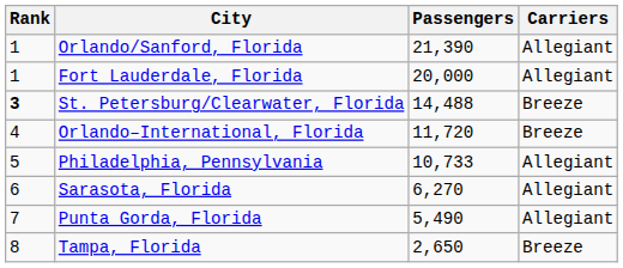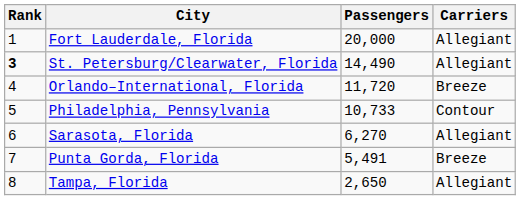 <table class="wikitable sortable" style="font-size: 90%;">
 <tr>
 <th>Rank</th>
 <th>City</th>
 <th>Passengers</th>
 <th>Carriers</th>
-</tr>
-<tr>
-<td>1</td>
-<td><a href='#'>Orlando/Sanford, Florida</a></td>
-<td>21,390</td>
-<td>Allegiant</td>
 </tr>
 <tr>
 <td>1</td>
 <td><a href='#'>Fort Lauderdale, Florida</a></td>
 <td>20,000</td>
 <td>Allegiant</td>
 </tr>
 <tr>
 <td><strong>3</strong></td>
 <td><a href='#'>St. Petersburg/Clearwater, Florida</a></td>
-<td>14,488</td>
-<td>Breeze</td>
+<td>14,490</td>
+<td>Allegiant</td>
 </tr>
 <tr>
 <td>4</td>
 <td><a href='#'>Orlando–International, Florida</a></td>
 <td>11,720</td>
 <td>Breeze</td>
 </tr>
 <tr>
 <td>5</td>
 <td><a href='#'>Philadelphia, Pennsylvania</a></td>
 <td>10,733</td>
-<td>Allegiant</td>
+<td>Contour</td>
 </tr>
 <tr>
 <td>6</td>
 <td><a href='#'>Sarasota, Florida</a></td>
 <td>6,270</td>
 <td>Allegiant</td>
 </tr>
 <tr>
 <td>7</td>
 <td><a href='#'>Punta Gorda, Florida</a></td>
-<td>5,490</td>
-<td>Allegiant</td>
+<td>5,491</td>
+<td>Breeze</td>
 </tr>
 <tr>
 <td>8</td>
 <td><a href='#'>Tampa, Florida</a></td>
 <td>2,650</td>
-<td>Breeze</td>
+<td>Allegiant</td>
 </tr>
 </table>
